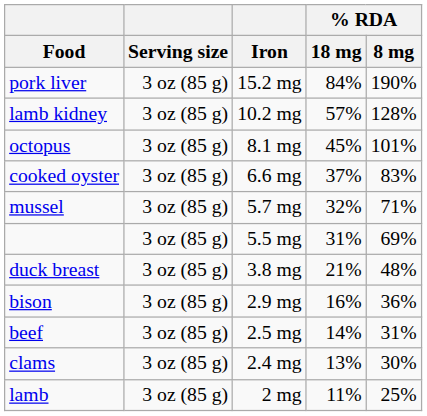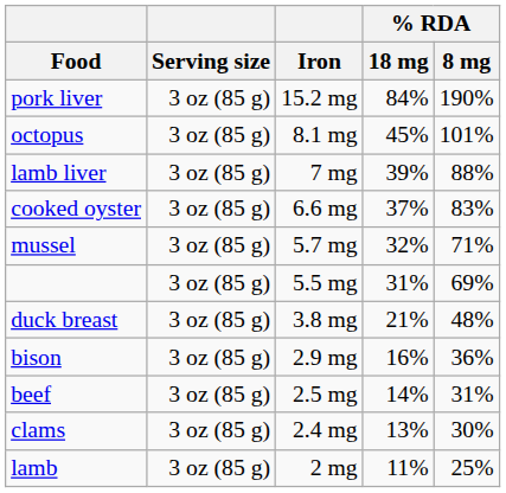 <table class="wikitable">
 <tr>
 <th></th>
 <th></th>
 <th></th>
 <th colspan="2">% RDA</th>
 </tr>
 <tr>
 <th>Food</th>
 <th>Serving size</th>
 <th>Iron</th>
 <th>18 mg</th>
 <th>8 mg</th>
 </tr>
 <tr>
 <td><a href='#'>pork liver</a></td>
 <td align="right">3 oz (85 g)</td>
 <td align="right">15.2 mg</td>
 <td align="right">84%</td>
 <td align="right">190%</td>
 </tr>
 <tr>
-<td><a href='#'>lamb kidney</a></td>
-<td align="right">3 oz (85 g)</td>
-<td align="right">10.2 mg</td>
-<td align="right">57%</td>
-<td align="right">128%</td>
-</tr>
-<tr>
 <td><a href='#'>octopus</a></td>
 <td align="right">3 oz (85 g)</td>
 <td align="right">8.1 mg</td>
 <td align="right">45%</td>
 <td align="right">101%</td>
+</tr>
+<tr>
+<td><a href='#'>lamb liver</a></td>
+<td align="right">3 oz (85 g)</td>
+<td align="right">7 mg</td>
+<td align="right">39%</td>
+<td align="right">88%</td>
 </tr>
 <tr>
 <td><a href='#'>cooked oyster</a></td>
 <td align="right">3 oz (85 g)</td>
 <td align="right">6.6 mg</td>
 <td align="right">37%</td>
 <td align="right">83%</td>
 </tr>
 <tr>
 <td><a href='#'>mussel</a></td>
 <td align="right">3 oz (85 g)</td>
 <td align="right">5.7 mg</td>
 <td align="right">32%</td>
 <td align="right">71%</td>
 </tr>
 <tr>
 <td></td>
 <td align="right">3 oz (85 g)</td>
 <td align="right">5.5 mg</td>
 <td align="right">31%</td>
 <td align="right">69%</td>
 </tr>
 <tr>
 <td><a href='#'>duck breast</a></td>
 <td align="right">3 oz (85 g)</td>
 <td align="right">3.8 mg</td>
 <td align="right">21%</td>
 <td align="right">48%</td>
 </tr>
 <tr>
 <td><a href='#'>bison</a></td>
 <td align="right">3 oz (85 g)</td>
 <td align="right">2.9 mg</td>
 <td align="right">16%</td>
 <td align="right">36%</td>
 </tr>
 <tr>
 <td><a href='#'>beef</a></td>
 <td align="right">3 oz (85 g)</td>
 <td align="right">2.5 mg</td>
 <td align="right">14%</td>
 <td align="right">31%</td>
 </tr>
 <tr>
 <td><a href='#'>clams</a></td>
 <td align="right">3 oz (85 g)</td>
 <td align="right">2.4 mg</td>
 <td align="right">13%</td>
 <td align="right">30%</td>
 </tr>
 <tr>
 <td><a href='#'>lamb</a></td>
 <td align="right">3 oz (85 g)</td>
 <td align="right">2 mg</td>
 <td align="right">11%</td>
 <td align="right">25%</td>
 </tr>
 </table>
